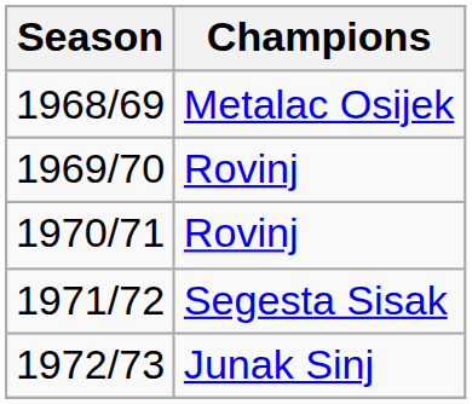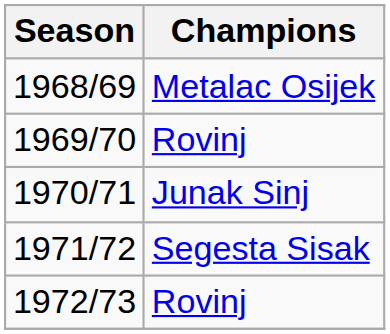 <table class="wikitable">
 <tr>
 <th>Season</th>
 <th>Champions</th>
 </tr>
 <tr>
 <td>1968/69</td>
 <td><a href='#'>Metalac Osijek</a></td>
 </tr>
 <tr>
 <td>1969/70</td>
 <td><a href='#'>Rovinj</a></td>
 </tr>
 <tr>
 <td>1970/71</td>
-<td><a href='#'>Rovinj</a></td>
+<td><a href='#'>Junak Sinj</a></td>
 </tr>
 <tr>
 <td>1971/72</td>
 <td><a href='#'>Segesta Sisak</a></td>
 </tr>
 <tr>
 <td>1972/73</td>
-<td><a href='#'>Junak Sinj</a></td>
+<td><a href='#'>Rovinj</a></td>
 </tr>
 <tr>
 </tr>
 </table>
